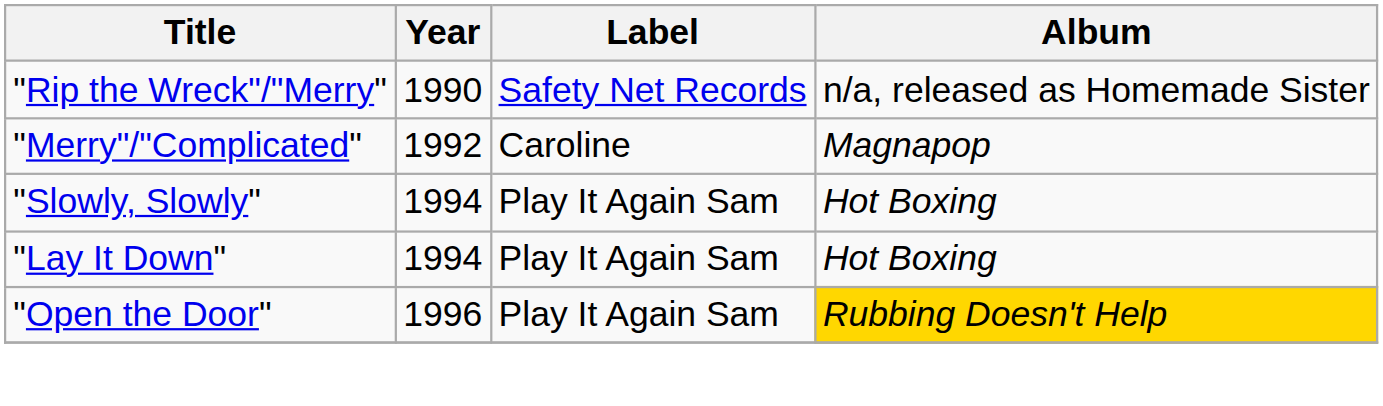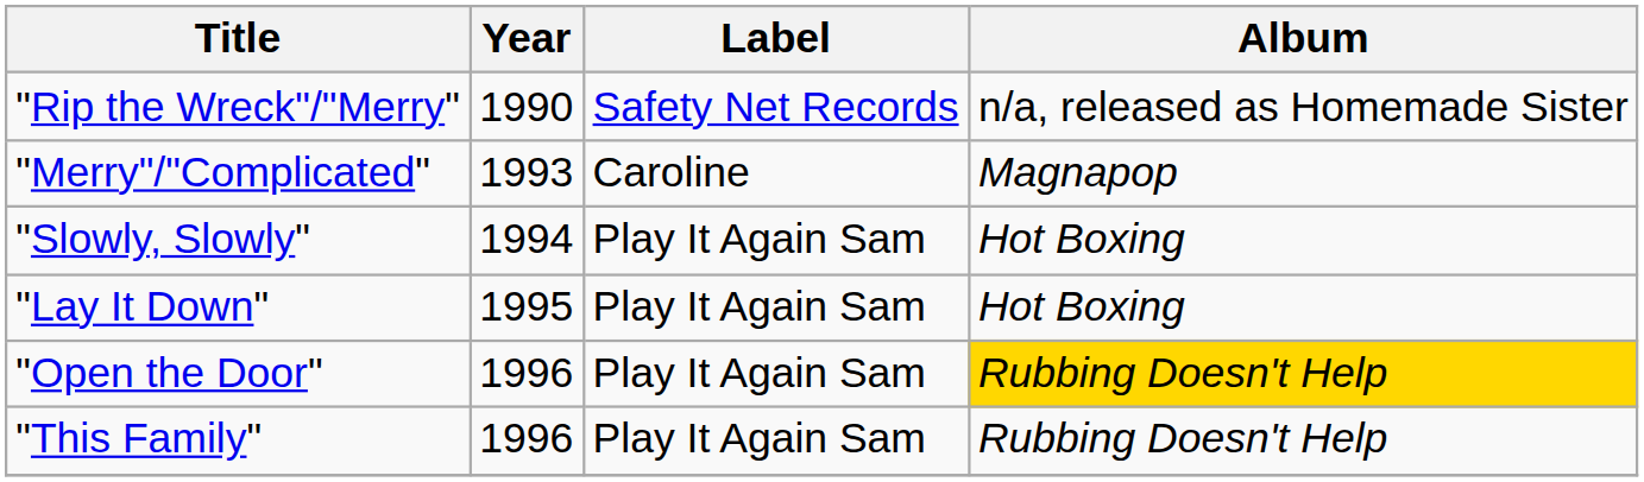 <table class="wikitable">
 <tr>
 <th>Title</th>
 <th>Year</th>
 <th>Label</th>
 <th>Album</th>
 </tr>
 <tr>
 <td>"<a href='#'>Rip the Wreck"/"Merry</a>"</td>
 <td>1990</td>
 <td><a href='#'>Safety Net Records</a></td>
 <td>n/a, released as Homemade Sister</td>
 </tr>
 <tr>
 <td>"<a href='#'>Merry"/"Complicated</a>"</td>
-<td>1992</td>
+<td>1993</td>
 <td>Caroline</td>
 <td><em>Magnapop</em></td>
 </tr>
 <tr>
 <td>"<a href='#'>Slowly, Slowly</a>"</td>
 <td>1994</td>
 <td>Play It Again Sam</td>
 <td><em>Hot Boxing</em></td>
 </tr>
 <tr>
 <td>"<a href='#'>Lay It Down</a>"</td>
-<td>1994</td>
+<td>1995</td>
 <td>Play It Again Sam</td>
 <td><em>Hot Boxing</em></td>
 </tr>
 <tr>
 <td>"<a href='#'>Open the Door</a>"</td>
 <td>1996</td>
 <td>Play It Again Sam</td>
 <td style="background: gold;"><em>Rubbing Doesn't Help</em></td>
 </tr>
 <tr>
+<td>"<a href='#'>This Family</a>"</td>
+<td>1996</td>
+<td>Play It Again Sam</td>
+<td><em>Rubbing Doesn't Help</em></td>
+</tr>
+<tr>
 </tr>
 </table>
